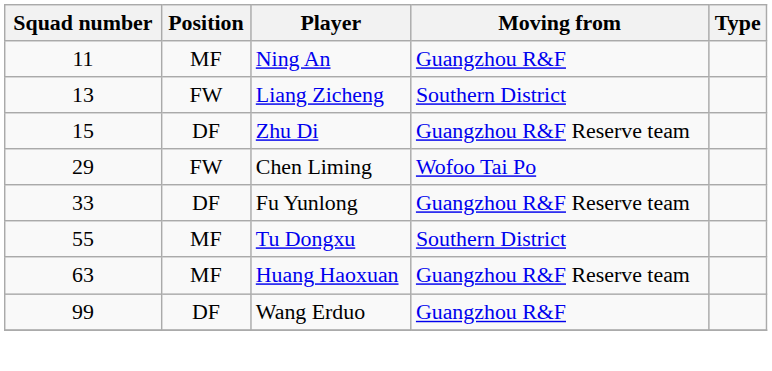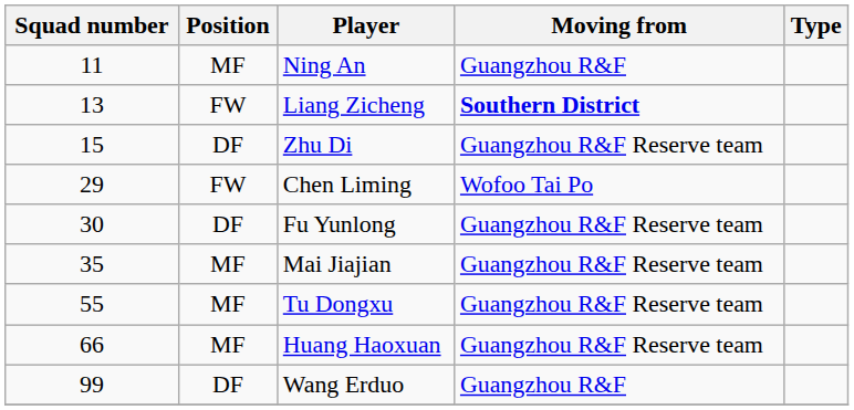 <table class="wikitable sortable" style="width:60%; text-align:left; font-size:95%;">
 <tr>
 <th>Squad number</th>
 <th>Position</th>
 <th>Player</th>
 <th>Moving from</th>
 <th>Type</th>
 </tr>
 <tr>
 <td align=center>11</td>
 <td align=center>MF</td>
 <td align=left> <a href='#'>Ning An</a></td>
 <td align=left> <a href='#'>Guangzhou R&F</a></td>
 <td></td>
 </tr>
 <tr>
 <td align=center>13</td>
 <td align=center>FW</td>
 <td align=left> <a href='#'>Liang Zicheng</a></td>
-<td align=left> <a href='#'>Southern District</a></td>
+<td align=left><strong> <a href='#'>Southern District</a></strong></td>
 <td></td>
 </tr>
 <tr>
 <td align=center>15</td>
 <td align=center>DF</td>
 <td align=left> <a href='#'>Zhu Di</a></td>
 <td align=left> <a href='#'>Guangzhou R&F</a> Reserve team</td>
 <td></td>
 </tr>
 <tr>
 <td align=center>29</td>
 <td align=center>FW</td>
 <td align=left> Chen Liming</td>
 <td align=left> <a href='#'>Wofoo Tai Po</a></td>
 <td></td>
 </tr>
 <tr>
-<td align=center>33</td>
+<td align=center>30</td>
 <td align=center>DF</td>
 <td align=left> Fu Yunlong</td>
+<td align=left> <a href='#'>Guangzhou R&F</a> Reserve team</td>
+<td></td>
+</tr>
+<tr>
+<td align=center>35</td>
+<td align=center>MF</td>
+<td align=left> Mai Jiajian</td>
 <td align=left> <a href='#'>Guangzhou R&F</a> Reserve team</td>
 <td></td>
 </tr>
 <tr>
 <td align=center>55</td>
 <td align=center>MF</td>
 <td align=left> <a href='#'>Tu Dongxu</a></td>
-<td align=left> <a href='#'>Southern District</a></td>
+<td align=left> <a href='#'>Guangzhou R&F</a> Reserve team</td>
 <td></td>
 </tr>
 <tr>
-<td align=center>63</td>
+<td align=center>66</td>
 <td align=center>MF</td>
 <td align=left> <a href='#'>Huang Haoxuan</a></td>
 <td align=left> <a href='#'>Guangzhou R&F</a> Reserve team</td>
 <td></td>
 </tr>
 <tr>
 <td align=center>99</td>
 <td align=center>DF</td>
 <td align=left> Wang Erduo</td>
 <td align=left> <a href='#'>Guangzhou R&F</a></td>
 <td></td>
 </tr>
 <tr>
 </tr>
 </table>
